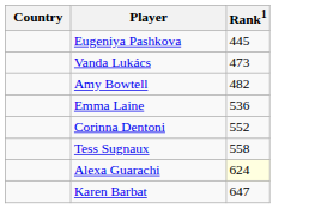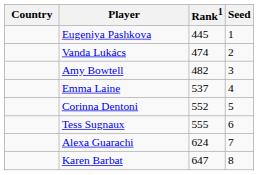 <table class="sortable wikitable">
 <tr>
 <th width="70">Country</th>
 <th width="175">Player</th>
 <th>Rank<sup>1</sup></th>
+<th>Seed</th>
 </tr>
 <tr>
 <td></td>
 <td><a href='#'>Eugeniya Pashkova</a></td>
 <td>445</td>
+<td>1</td>
 </tr>
 <tr>
 <td></td>
 <td><a href='#'>Vanda Lukács</a></td>
-<td>473</td>
+<td>474</td>
+<td>2</td>
 </tr>
 <tr>
 <td></td>
 <td><a href='#'>Amy Bowtell</a></td>
 <td>482</td>
+<td>3</td>
 </tr>
 <tr>
 <td></td>
 <td><a href='#'>Emma Laine</a></td>
-<td>536</td>
+<td>537</td>
+<td>4</td>
 </tr>
 <tr>
 <td></td>
 <td><a href='#'>Corinna Dentoni</a></td>
 <td>552</td>
+<td>5</td>
 </tr>
 <tr>
 <td></td>
 <td><a href='#'>Tess Sugnaux</a></td>
-<td>558</td>
+<td>555</td>
+<td>6</td>
 </tr>
 <tr>
 <td></td>
 <td><a href='#'>Alexa Guarachi</a></td>
-<td style="background: lightyellow;">624</td>
+<td>624</td>
+<td>7</td>
 </tr>
 <tr>
 <td></td>
 <td><a href='#'>Karen Barbat</a></td>
 <td>647</td>
+<td>8</td>
 </tr>
 </table>
